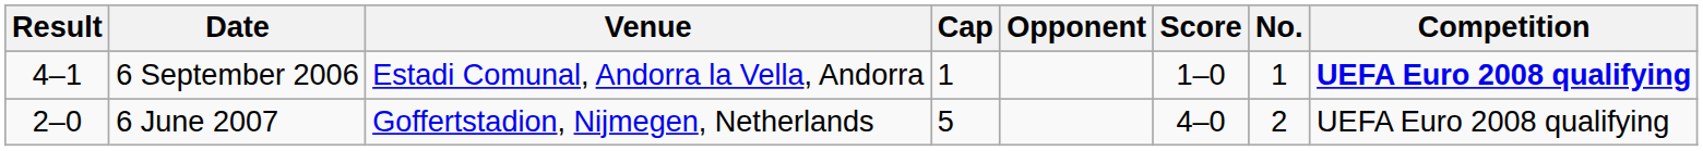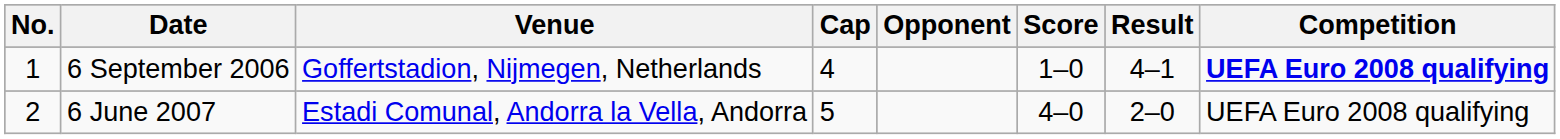 <table class="wikitable sortable">
 <tr>
-<th scope="col">Result</th>
+<th scope="col">No.</th>
 <th scope="col" data-sort-type="date">Date</th>
 <th scope="col">Venue</th>
 <th scope="col">Cap</th>
 <th scope="col">Opponent</th>
 <th scope="col">Score</th>
-<th scope="col">No.</th>
+<th scope="col">Result</th>
 <th scope="col">Competition</th>
 </tr>
 <tr>
-<td align="center">4–1</td>
+<td align="center">1</td>
 <td>6 September 2006</td>
-<td><a href='#'>Estadi Comunal</a>, <a href='#'>Andorra la Vella</a>, Andorra</td>
-<td>1</td>
+<td><a href='#'>Goffertstadion</a>, <a href='#'>Nijmegen</a>, Netherlands</td>
+<td>4</td>
 <td></td>
 <td align="center">1–0</td>
-<td align="center">1</td>
+<td align="center">4–1</td>
 <td><strong><a href='#'>UEFA Euro 2008 qualifying</a></strong></td>
 </tr>
 <tr>
-<td align="center">2–0</td>
+<td align="center">2</td>
 <td>6 June 2007</td>
-<td><a href='#'>Goffertstadion</a>, <a href='#'>Nijmegen</a>, Netherlands</td>
+<td><a href='#'>Estadi Comunal</a>, <a href='#'>Andorra la Vella</a>, Andorra</td>
 <td>5</td>
 <td></td>
 <td align="center">4–0</td>
-<td align="center">2</td>
+<td align="center">2–0</td>
 <td>UEFA Euro 2008 qualifying</td>
 </tr>
 </table>
